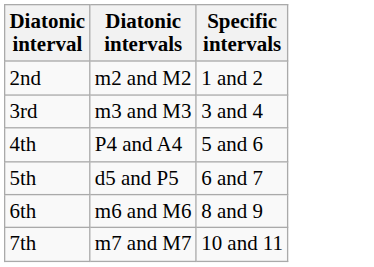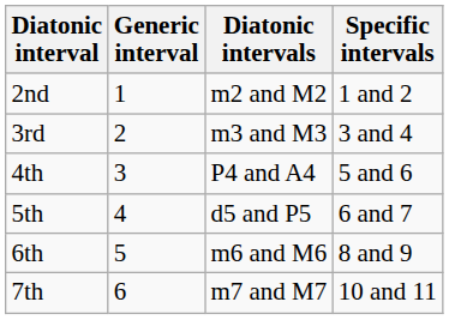 <table class="wikitable">
 <tr>
 <th>Diatonic<br> interval</th>
+<th>Generic<br> interval</th>
 <th>Diatonic<br> intervals</th>
 <th>Specific<br> intervals</th>
 </tr>
 <tr>
 <td>2nd</td>
+<td>1</td>
 <td>m2 and M2</td>
 <td>1 and 2</td>
 </tr>
 <tr>
 <td>3rd</td>
+<td>2</td>
 <td>m3 and M3</td>
 <td>3 and 4</td>
 </tr>
 <tr>
 <td>4th</td>
+<td>3</td>
 <td>P4 and A4</td>
 <td>5 and 6</td>
 </tr>
 <tr>
 <td>5th</td>
+<td>4</td>
 <td>d5 and P5</td>
 <td>6 and 7</td>
 </tr>
 <tr>
 <td>6th</td>
+<td>5</td>
 <td>m6 and M6</td>
 <td>8 and 9</td>
 </tr>
 <tr>
 <td>7th</td>
+<td>6</td>
 <td>m7 and M7</td>
 <td>10 and 11</td>
 </tr>
 </table>
